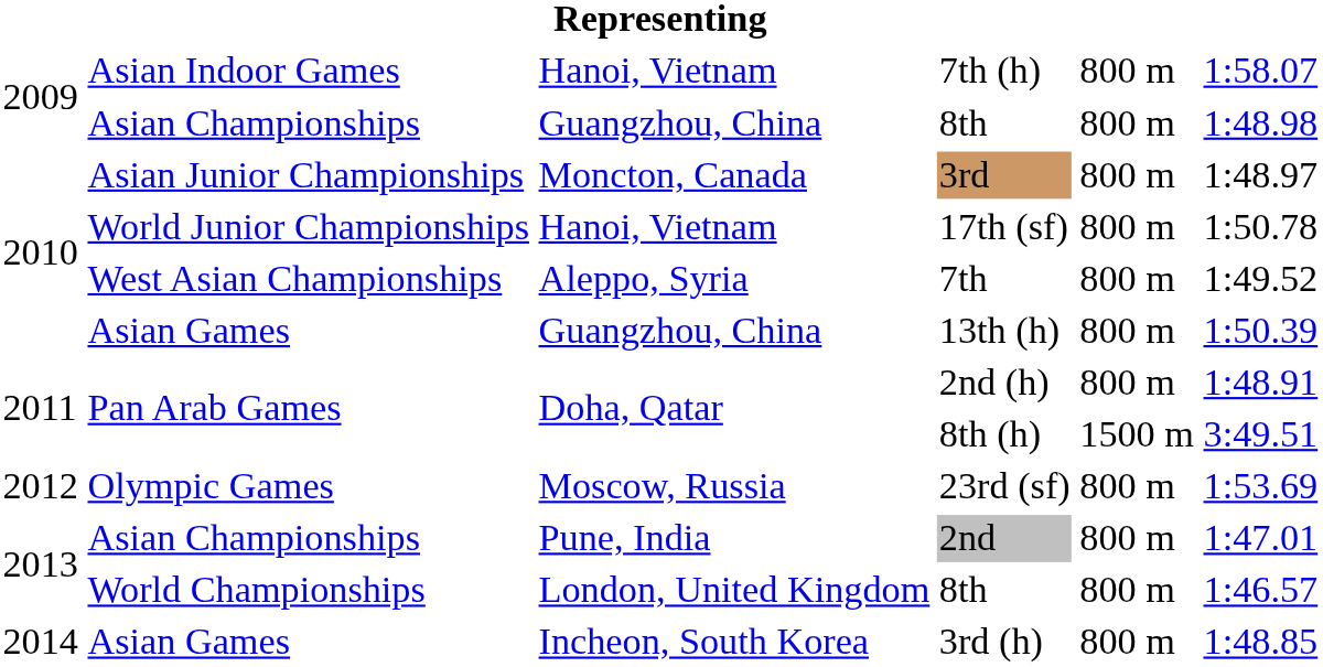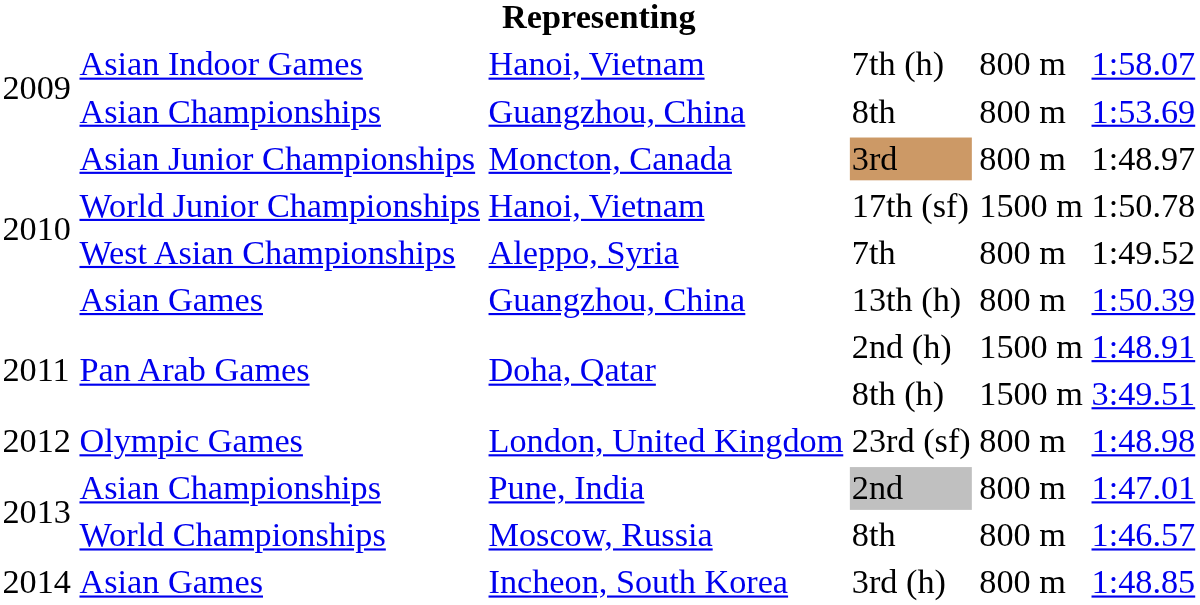 <table>
 <tr>
 <th colspan="6">Representing </th>
 </tr>
 <tr>
 <td rowspan=2>2009</td>
 <td><a href='#'>Asian Indoor Games</a></td>
 <td><a href='#'>Hanoi, Vietnam</a></td>
 <td>7th (h)</td>
 <td>800 m</td>
 <td><a href='#'>1:58.07</a></td>
 </tr>
 <tr>
 <td><a href='#'>Asian Championships</a></td>
 <td><a href='#'>Guangzhou, China</a></td>
 <td>8th</td>
 <td>800 m</td>
-<td><a href='#'>1:48.98</a></td>
+<td><a href='#'>1:53.69</a></td>
 </tr>
 <tr>
 <td rowspan=4>2010</td>
 <td><a href='#'>Asian Junior Championships</a></td>
 <td><a href='#'>Moncton, Canada</a></td>
 <td bgcolor=cc9966>3rd</td>
 <td>800 m</td>
 <td>1:48.97</td>
 </tr>
 <tr>
 <td><a href='#'>World Junior Championships</a></td>
 <td><a href='#'>Hanoi, Vietnam</a></td>
 <td>17th (sf)</td>
-<td>800 m</td>
+<td>1500 m</td>
 <td>1:50.78</td>
 </tr>
 <tr>
 <td><a href='#'>West Asian Championships</a></td>
 <td><a href='#'>Aleppo, Syria</a></td>
 <td>7th</td>
 <td>800 m</td>
 <td>1:49.52</td>
 </tr>
 <tr>
 <td><a href='#'>Asian Games</a></td>
 <td><a href='#'>Guangzhou, China</a></td>
 <td>13th (h)</td>
 <td>800 m</td>
 <td><a href='#'>1:50.39</a></td>
 </tr>
 <tr>
 <td rowspan=2>2011</td>
 <td rowspan=2><a href='#'>Pan Arab Games</a></td>
 <td rowspan=2><a href='#'>Doha, Qatar</a></td>
 <td>2nd (h)</td>
-<td>800 m</td>
+<td>1500 m</td>
 <td><a href='#'>1:48.91</a></td>
 </tr>
 <tr>
 <td>8th (h)</td>
 <td>1500 m</td>
 <td><a href='#'>3:49.51</a></td>
 </tr>
 <tr>
 <td>2012</td>
 <td><a href='#'>Olympic Games</a></td>
-<td><a href='#'>Moscow, Russia</a></td>
+<td><a href='#'>London, United Kingdom</a></td>
 <td>23rd (sf)</td>
 <td>800 m</td>
-<td><a href='#'>1:53.69</a></td>
+<td><a href='#'>1:48.98</a></td>
 </tr>
 <tr>
 <td rowspan=2>2013</td>
 <td><a href='#'>Asian Championships</a></td>
 <td><a href='#'>Pune, India</a></td>
 <td bgcolor=silver>2nd</td>
 <td>800 m</td>
 <td><a href='#'>1:47.01</a></td>
 </tr>
 <tr>
 <td><a href='#'>World Championships</a></td>
-<td><a href='#'>London, United Kingdom</a></td>
+<td><a href='#'>Moscow, Russia</a></td>
 <td>8th</td>
 <td>800 m</td>
 <td><a href='#'>1:46.57</a></td>
 </tr>
 <tr>
 <td>2014</td>
 <td><a href='#'>Asian Games</a></td>
 <td><a href='#'>Incheon, South Korea</a></td>
 <td>3rd (h)</td>
 <td>800 m</td>
 <td><a href='#'>1:48.85</a></td>
 </tr>
 </table>
